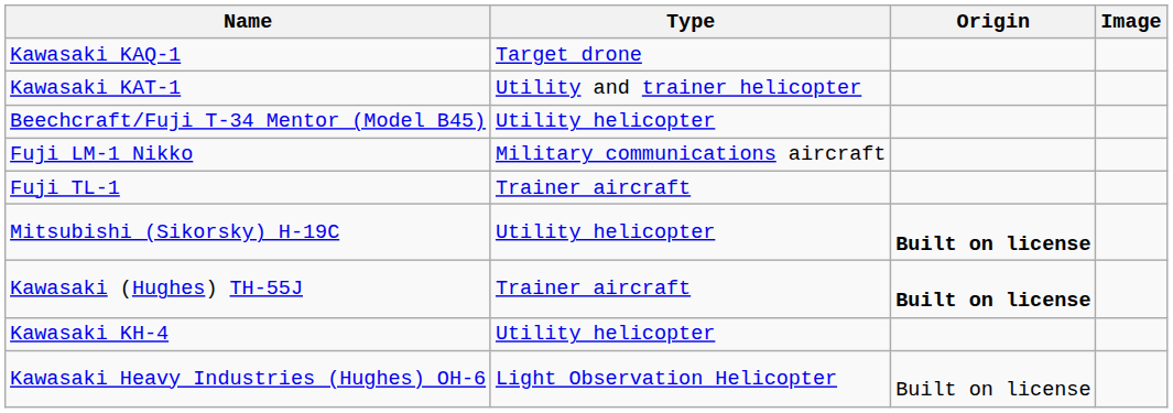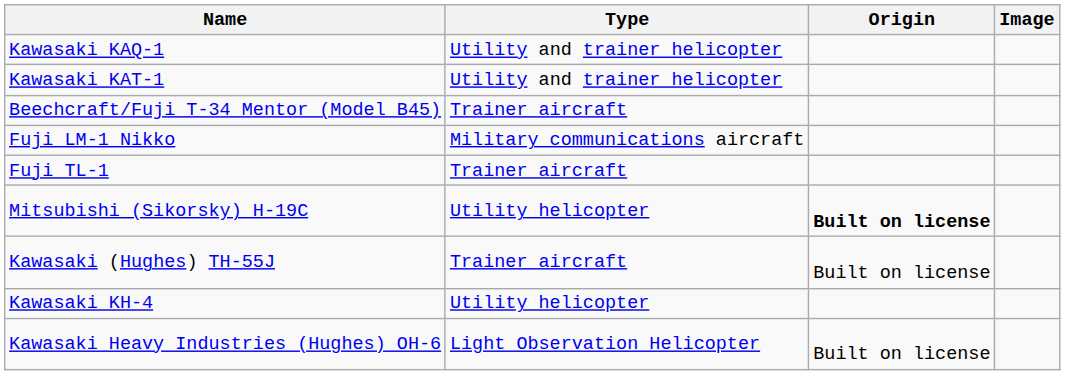 <table class="wikitable">
 <tr>
 <th>Name</th>
 <th>Type</th>
 <th>Origin</th>
 <th>Image</th>
 </tr>
 <tr>
 <td><a href='#'>Kawasaki KAQ-1</a></td>
-<td><a href='#'>Target drone</a></td>
+<td><a href='#'>Utility</a> and <a href='#'>trainer helicopter</a></td>
 <td></td>
 <td></td>
 </tr>
 <tr>
 <td><a href='#'>Kawasaki KAT-1</a></td>
 <td><a href='#'>Utility</a> and <a href='#'>trainer helicopter</a></td>
 <td></td>
 <td></td>
 </tr>
 <tr>
 <td><a href='#'>Beechcraft/Fuji T-34 Mentor (Model B45)</a></td>
-<td><a href='#'>Utility helicopter</a></td>
+<td><a href='#'>Trainer aircraft</a></td>
 <td></td>
 <td></td>
 </tr>
 <tr>
 <td><a href='#'>Fuji LM-1 Nikko</a></td>
 <td><a href='#'>Military communications</a> aircraft</td>
 <td></td>
 <td></td>
 </tr>
 <tr>
 <td><a href='#'>Fuji TL-1</a></td>
 <td><a href='#'>Trainer aircraft</a></td>
 <td></td>
 <td></td>
 </tr>
 <tr>
 <td><a href='#'>Mitsubishi (Sikorsky) H-19C</a></td>
 <td><a href='#'>Utility helicopter</a></td>
 <td><strong><br>Built on license</strong></td>
 <td></td>
 </tr>
 <tr>
 <td><a href='#'>Kawasaki</a> (<a href='#'>Hughes</a>) <a href='#'>TH-55J</a></td>
 <td><a href='#'>Trainer aircraft</a></td>
-<td><strong><br>Built on license</strong></td>
+<td><br>Built on license</td>
 <td></td>
 </tr>
 <tr>
 <td><a href='#'>Kawasaki KH-4</a></td>
 <td><a href='#'>Utility helicopter</a></td>
 <td></td>
 <td></td>
 </tr>
 <tr>
 <td><a href='#'>Kawasaki Heavy Industries (Hughes) OH-6</a></td>
 <td><a href='#'>Light Observation Helicopter</a></td>
 <td><br>Built on license</td>
 <td></td>
 </tr>
 </table>
